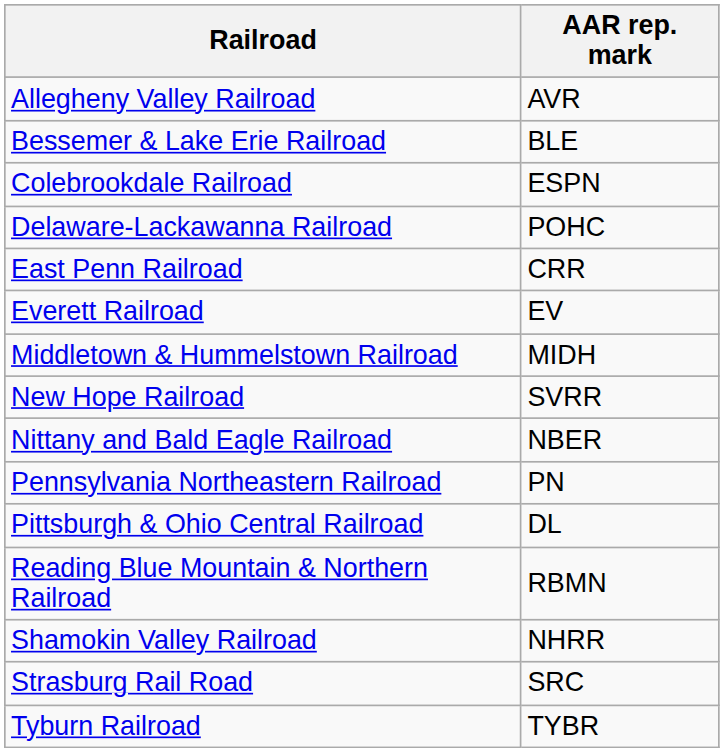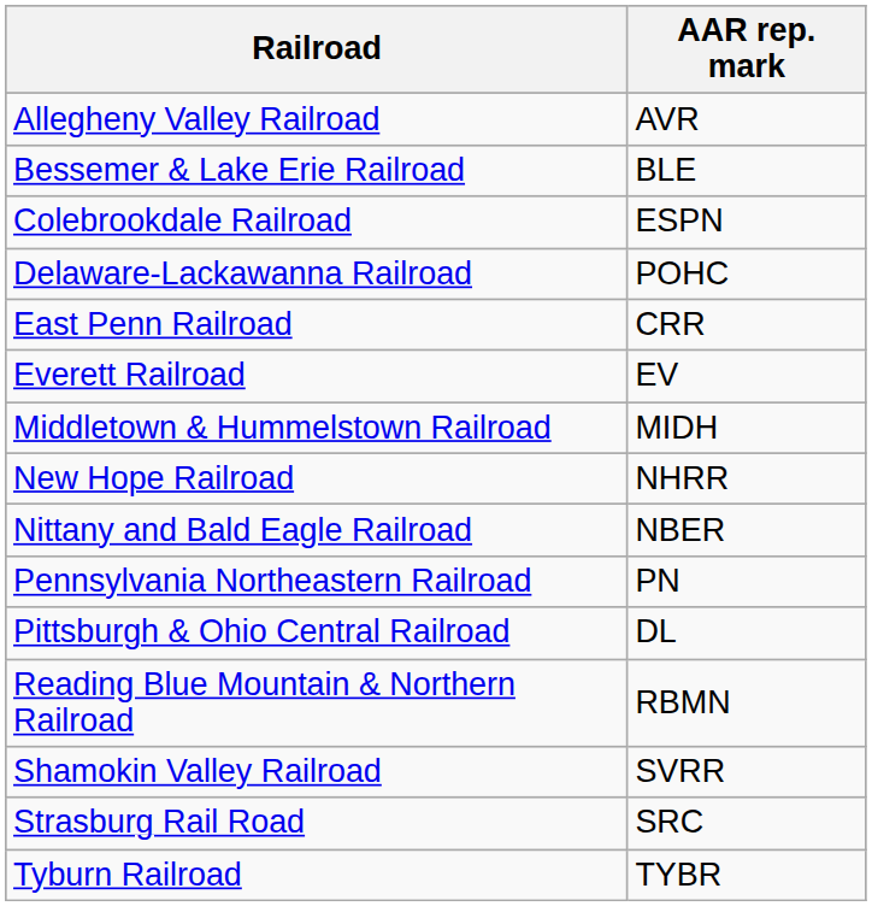 <table class="wikitable" border="1">
 <tr>
 <th width="300px">Railroad</th>
 <th width="110px">AAR rep. mark</th>
 </tr>
 <tr>
 <td width="300px"><a href='#'>Allegheny Valley Railroad</a></td>
 <td width="110px">AVR</td>
 </tr>
 <tr>
 <td width="300px"><a href='#'>Bessemer & Lake Erie Railroad</a></td>
 <td width="110px">BLE</td>
 </tr>
 <tr>
 <td width="300px"><a href='#'>Colebrookdale Railroad</a></td>
 <td width="110px">ESPN</td>
 </tr>
 <tr>
 <td width="300px"><a href='#'>Delaware-Lackawanna Railroad</a></td>
 <td width="110px">POHC</td>
 </tr>
 <tr>
 <td width="300px"><a href='#'>East Penn Railroad</a></td>
 <td width="110px">CRR</td>
 </tr>
 <tr>
 <td width="300px"><a href='#'>Everett Railroad</a></td>
 <td width="110px">EV</td>
 </tr>
 <tr>
 <td width="300px"><a href='#'>Middletown & Hummelstown Railroad</a></td>
 <td width="110px">MIDH</td>
 </tr>
 <tr>
 <td width="300px"><a href='#'>New Hope Railroad</a></td>
-<td width="110px">SVRR</td>
+<td width="110px">NHRR</td>
 </tr>
 <tr>
 <td><a href='#'>Nittany and Bald Eagle Railroad</a></td>
 <td>NBER</td>
 </tr>
 <tr>
 <td width="300px"><a href='#'>Pennsylvania Northeastern Railroad</a></td>
 <td width="110px">PN</td>
 </tr>
 <tr>
 <td width="300px"><a href='#'>Pittsburgh & Ohio Central Railroad</a></td>
 <td width="110px">DL</td>
 </tr>
 <tr>
 <td width="300px"><a href='#'>Reading Blue Mountain & Northern Railroad</a></td>
 <td width="110px">RBMN</td>
 </tr>
 <tr>
 <td width="300px"><a href='#'>Shamokin Valley Railroad</a></td>
-<td width="110px">NHRR</td>
+<td width="110px">SVRR</td>
 </tr>
 <tr>
 <td width="300px"><a href='#'>Strasburg Rail Road</a></td>
 <td width="110px">SRC</td>
 </tr>
 <tr>
 <td width="300px"><a href='#'>Tyburn Railroad</a></td>
 <td width="110px">TYBR</td>
 </tr>
 </table>
